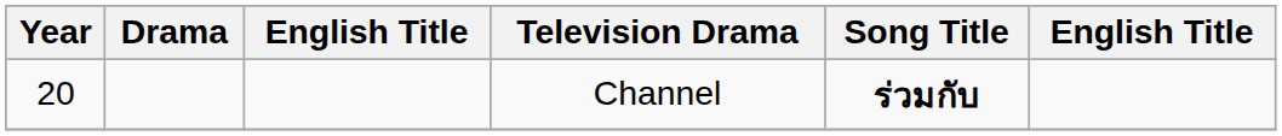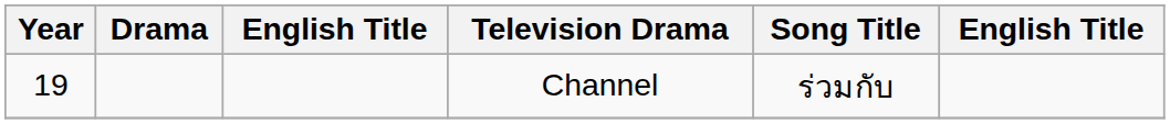 <table class="wikitable" width="95%">
 <tr>
 <th>Year</th>
 <th>Drama</th>
 <th>English Title</th>
 <th>Television Drama</th>
 <th>Song Title</th>
 <th>English Title</th>
 </tr>
 <tr>
-<td rowspan = "1" align = "center">20</td>
+<td rowspan = "1" align = "center">19</td>
 <td align = "center"></td>
 <td align = "center"></td>
 <td align = "center">Channel</td>
-<td align = "center"><strong>ร่วมกับ</strong></td>
+<td align = "center">ร่วมกับ</td>
 <td align = "center"></td>
 </tr>
 <tr>
 </tr>
 </table>
